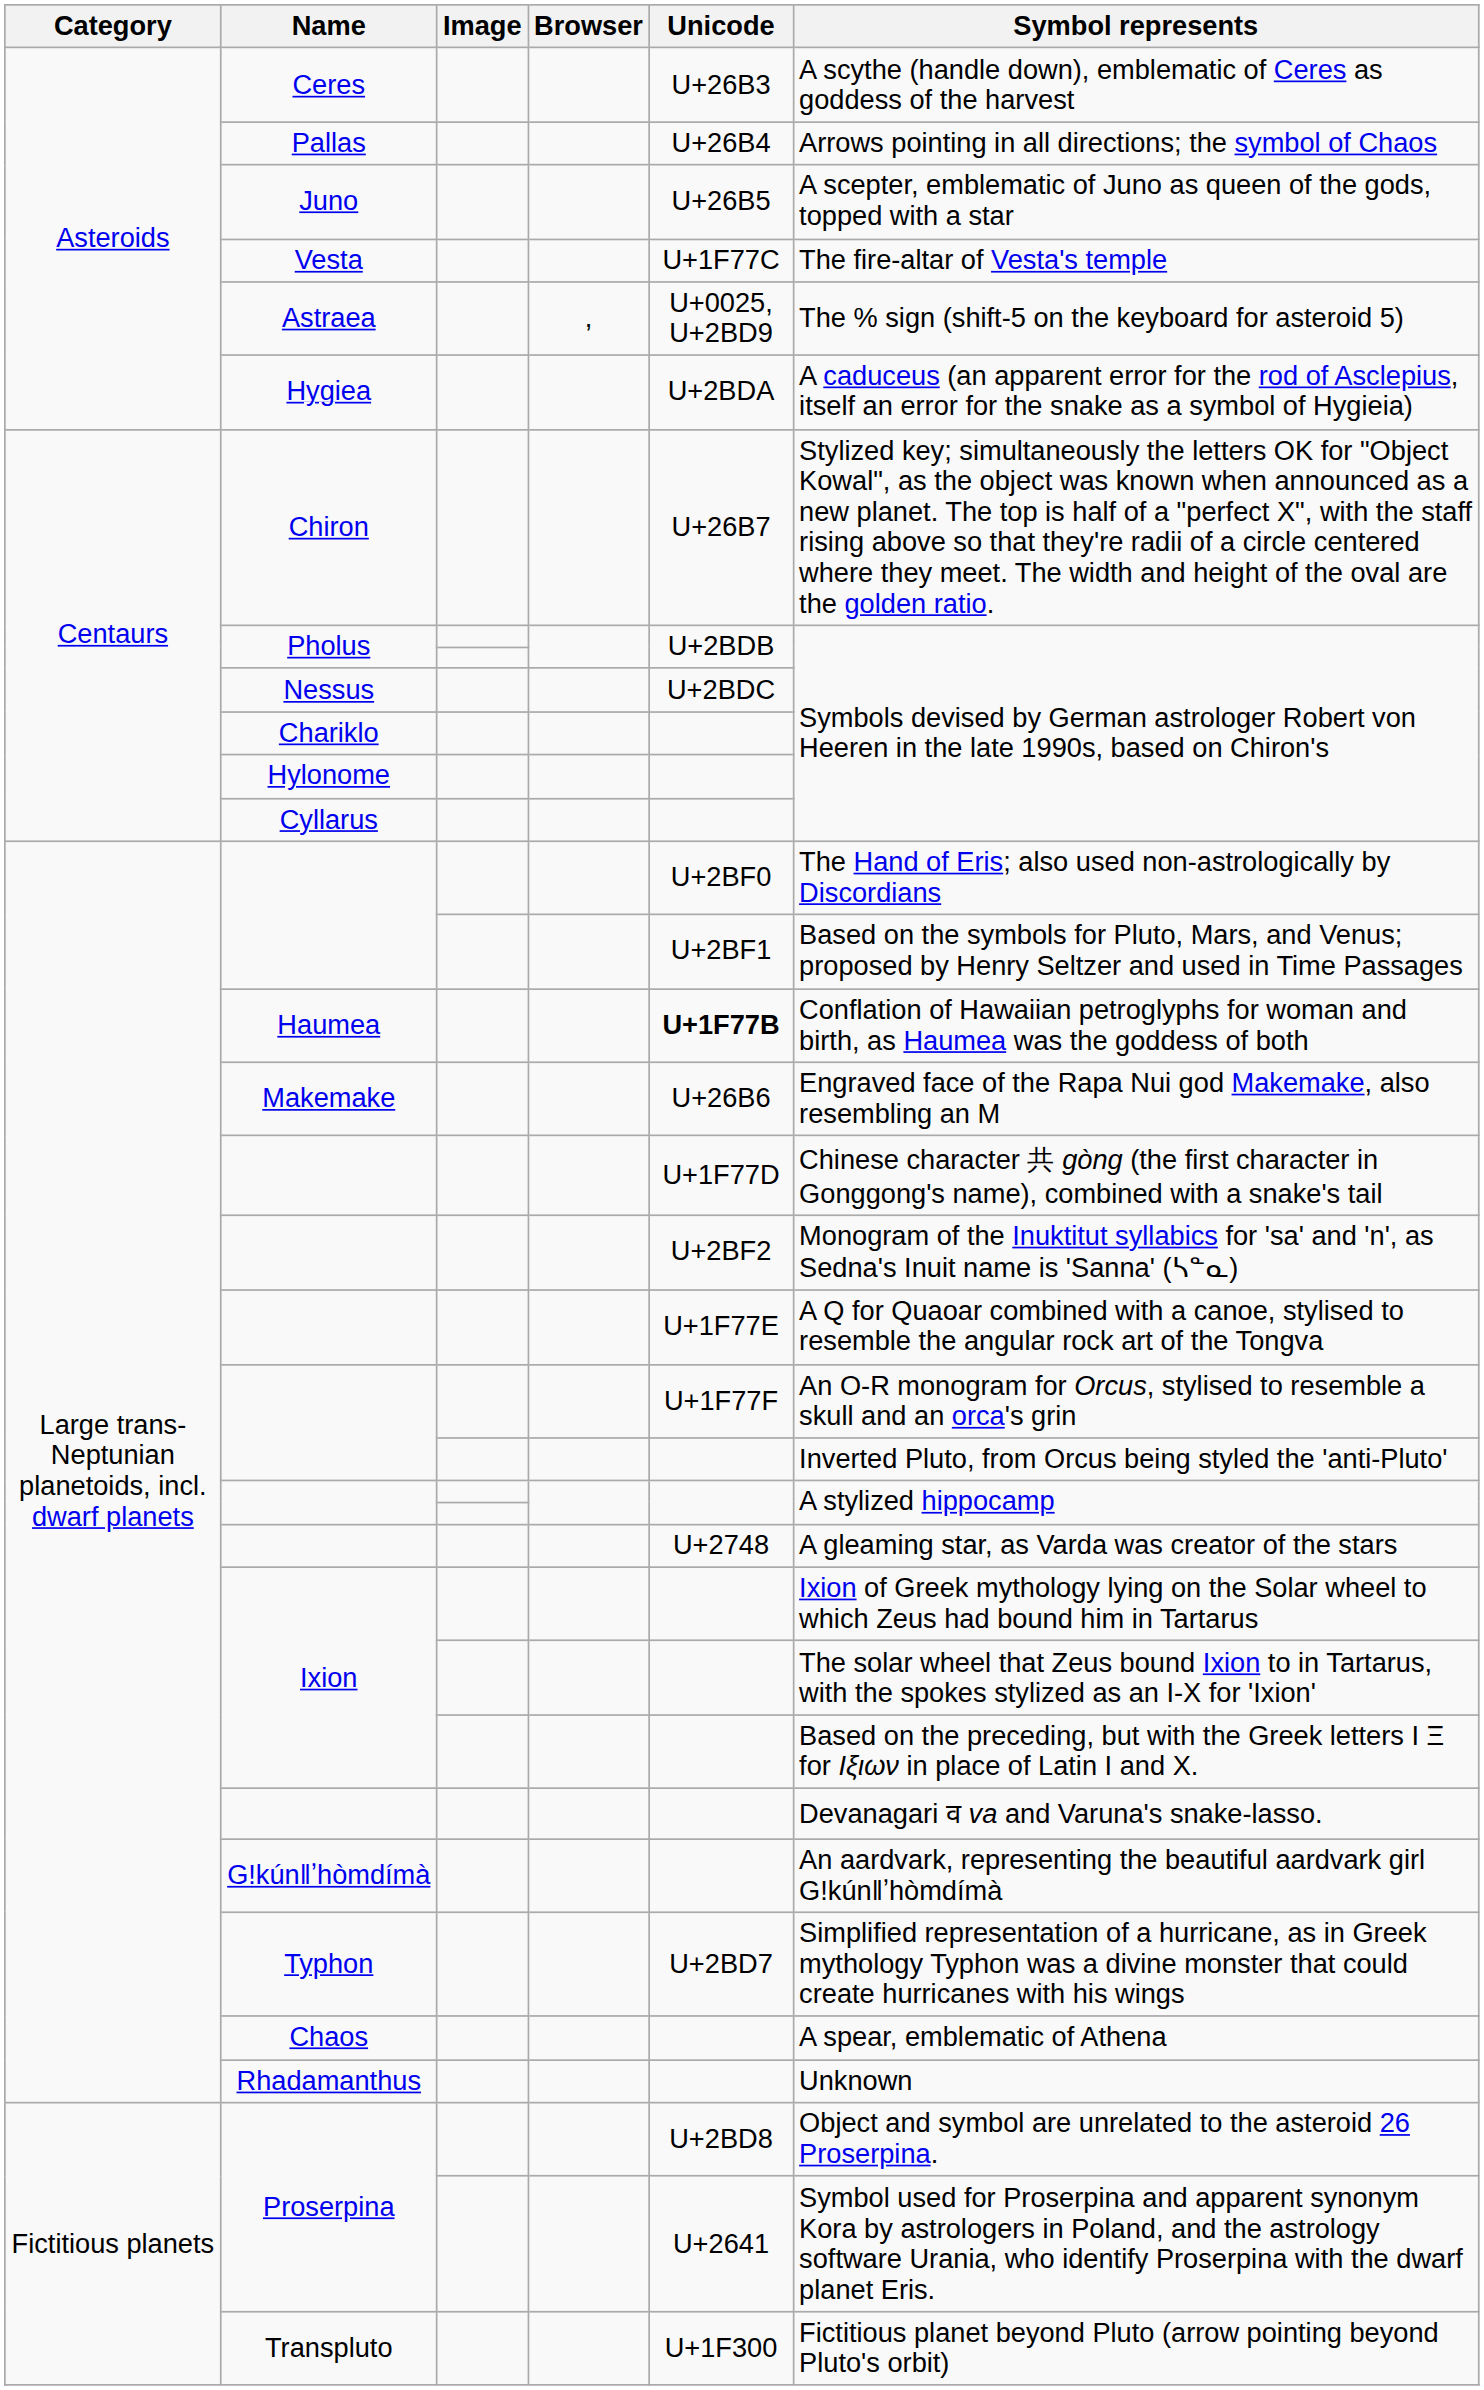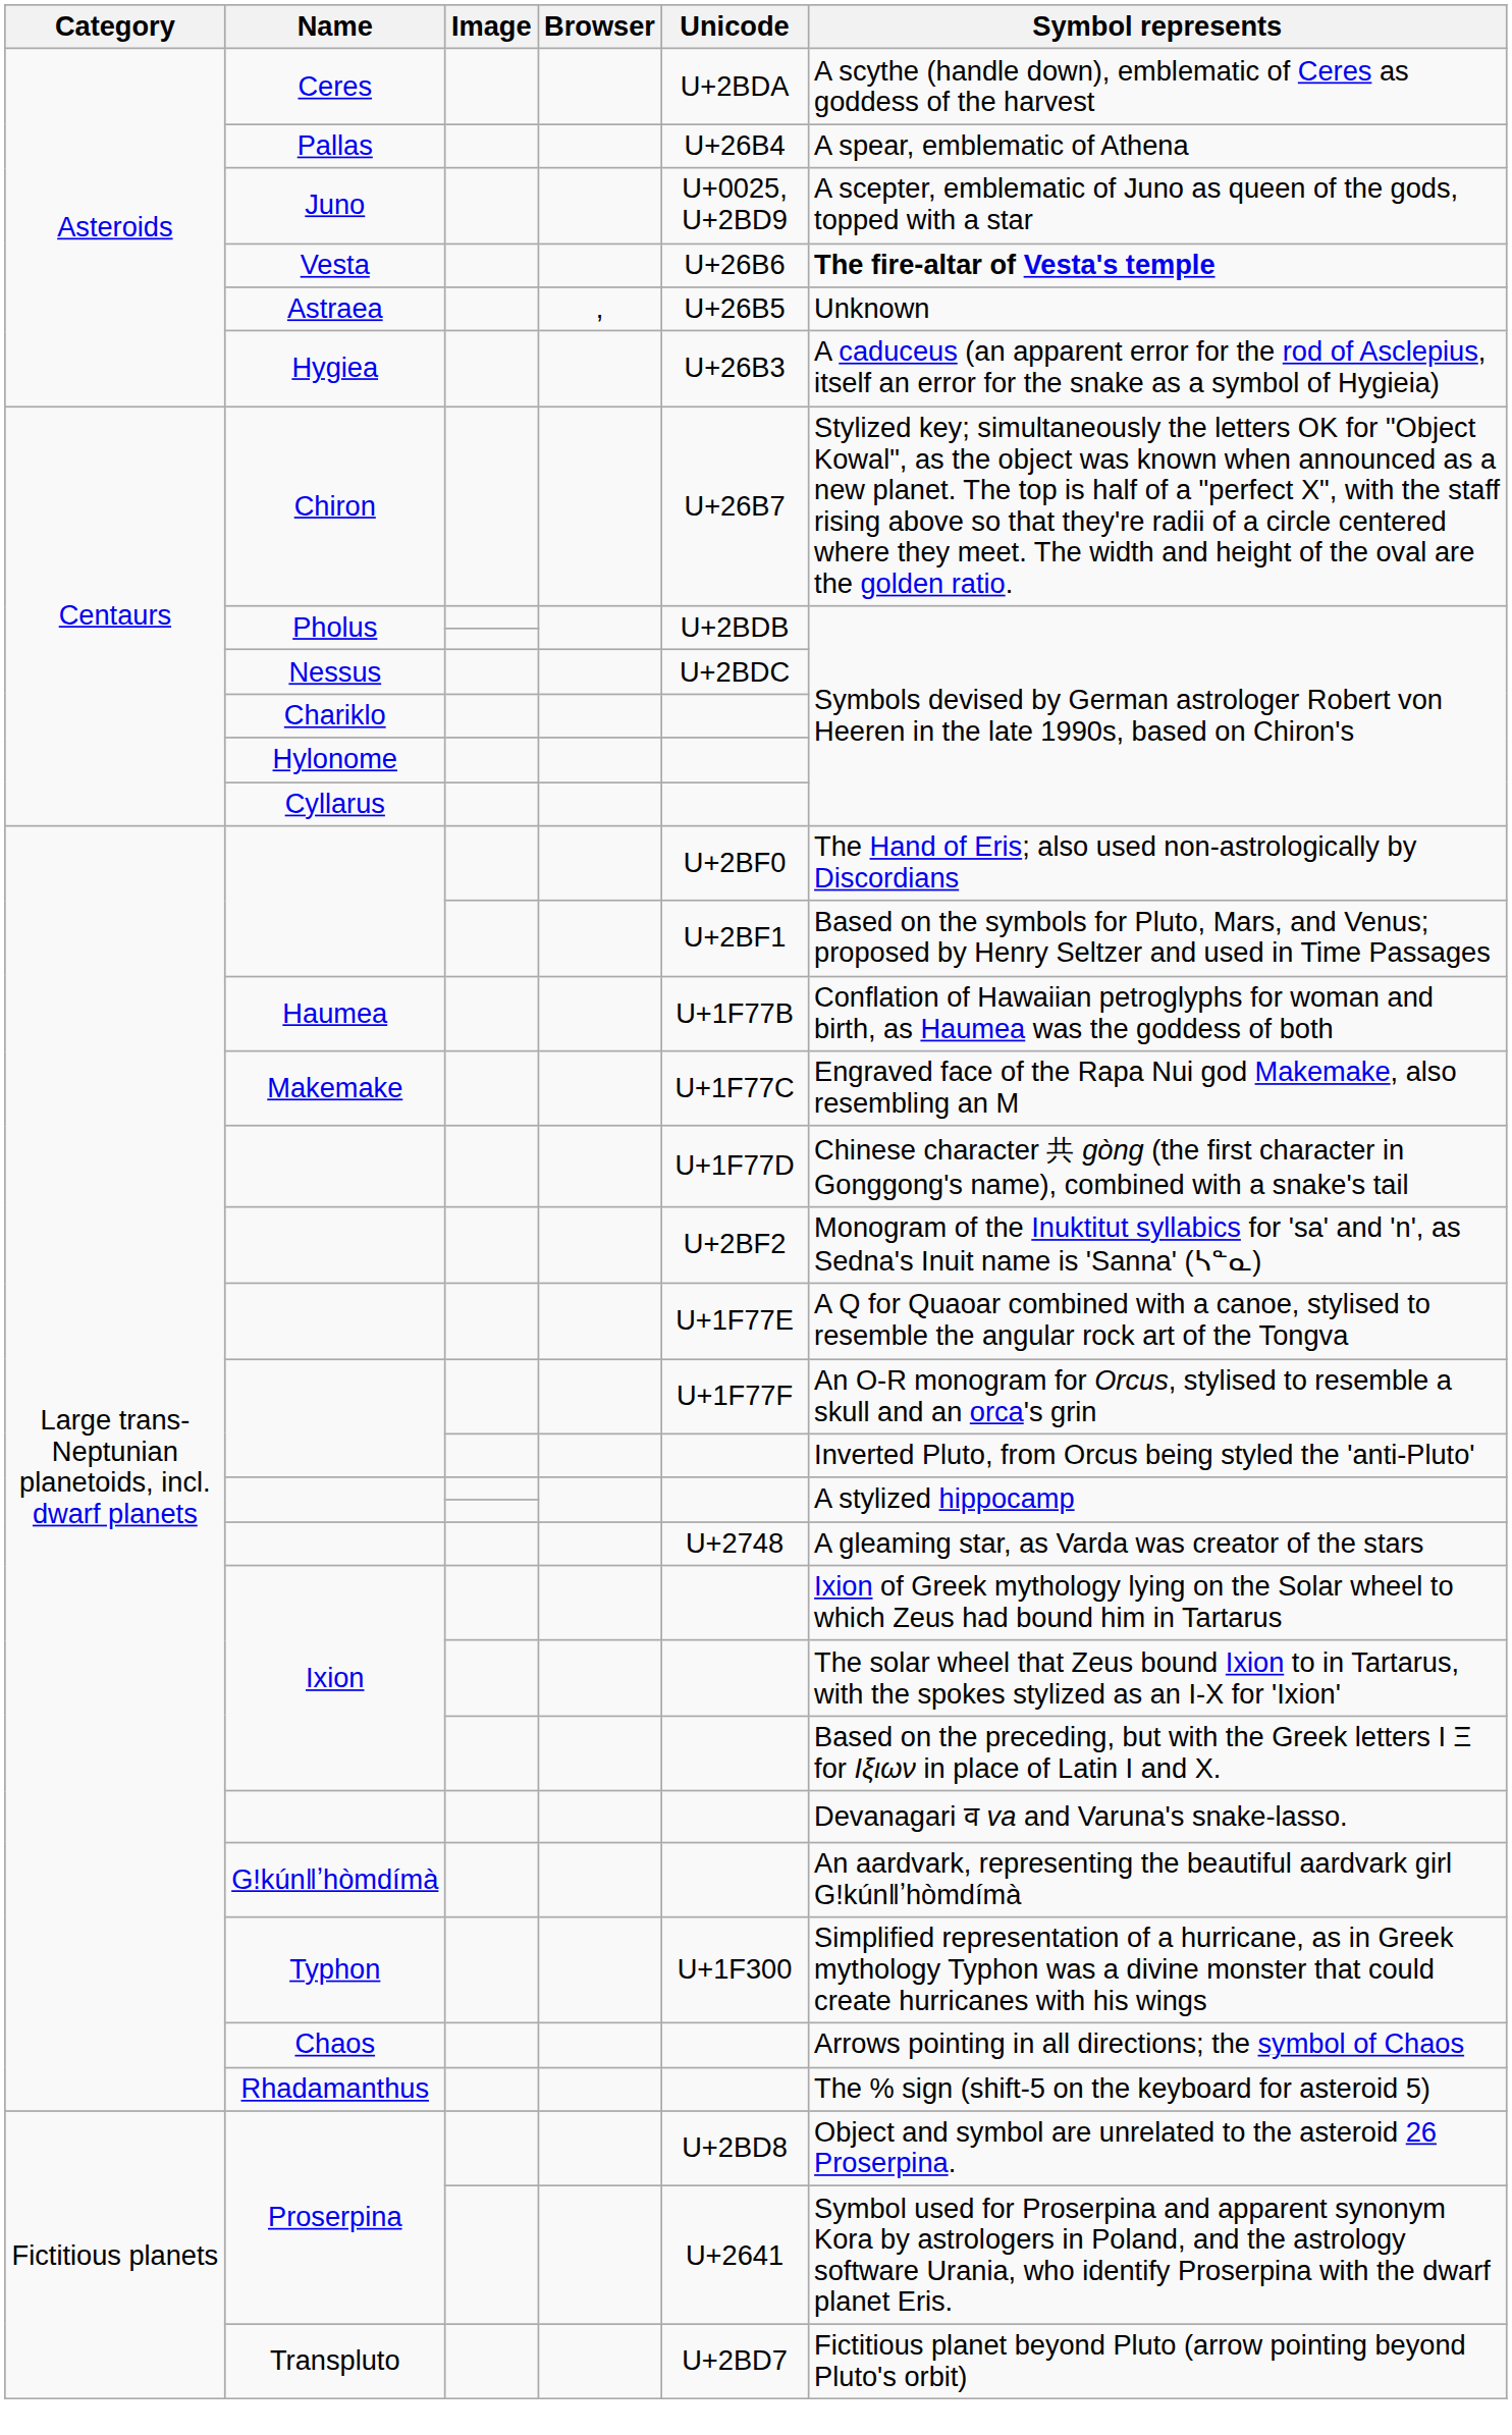 <table class="wikitable skin-invert-image" style="text-align:center">
 <tr>
 <th>Category</th>
 <th>Name</th>
 <th>Image</th>
 <th>Browser</th>
 <th>Unicode</th>
 <th>Symbol represents</th>
 </tr>
 <tr>
 <td rowspan=6><a href='#'>Asteroids</a></td>
 <td><a href='#'>Ceres</a></td>
 <td></td>
 <td></td>
-<td>U+26B3</td>
+<td>U+2BDA</td>
 <td style="text-align: left;">A scythe (handle down), emblematic of <a href='#'>Ceres</a> as goddess of the harvest</td>
 </tr>
 <tr>
 <td><a href='#'>Pallas</a></td>
 <td></td>
 <td></td>
 <td>U+26B4</td>
-<td style="text-align:left;">Arrows pointing in all directions; the <a href='#'>symbol of Chaos</a><br></td>
+<td style="text-align:left;">A spear, emblematic of Athena</td>
 </tr>
 <tr>
 <td><a href='#'>Juno</a></td>
 <td></td>
 <td></td>
-<td>U+26B5</td>
+<td>U+0025, U+2BD9</td>
 <td style="text-align:left;">A scepter, emblematic of Juno as queen of the gods, topped with a star</td>
 </tr>
 <tr>
 <td><a href='#'>Vesta</a></td>
 <td></td>
 <td></td>
-<td>U+1F77C</td>
-<td style="text-align:left;">The fire-altar of <a href='#'>Vesta's temple</a></td>
+<td>U+26B6</td>
+<td style="text-align:left;"><strong>The fire-altar of <a href='#'>Vesta's temple</a></strong></td>
 </tr>
 <tr>
 <td><a href='#'>Astraea</a></td>
 <td></td>
 <td>, </td>
-<td>U+0025, U+2BD9</td>
-<td style="text-align:left;">The % sign (shift-5 on the keyboard for asteroid 5)</td>
+<td>U+26B5</td>
+<td style="text-align:left;">Unknown<br></td>
 </tr>
 <tr>
 <td><a href='#'>Hygiea</a></td>
 <td></td>
 <td></td>
-<td>U+2BDA</td>
+<td>U+26B3</td>
 <td style="text-align:left;">A <a href='#'>caduceus</a> (an apparent error for the <a href='#'>rod of Asclepius</a>, itself an error for the snake as a symbol of Hygieia)</td>
 </tr>
 <tr>
 <td rowspan="7"><a href='#'>Centaurs</a></td>
 <td><a href='#'>Chiron</a></td>
 <td></td>
 <td></td>
 <td>U+26B7</td>
 <td style="text-align: left;">Stylized key; simultaneously the letters OK for "Object Kowal", as the object was known when announced as a new planet. The top is half of a "perfect X", with the staff rising above so that they're radii of a circle centered where they meet. The width and height of the oval are the <a href='#'>golden ratio</a>.</td>
 </tr>
 <tr>
 <td rowspan="2"><a href='#'>Pholus</a></td>
 <td></td>
 <td rowspan="2"></td>
 <td rowspan="2">U+2BDB</td>
 <td style="text-align: left;" rowspan=6>Symbols devised by German astrologer Robert von Heeren in the late 1990s, based on Chiron's</td>
 </tr>
 <tr>
 <td></td>
 </tr>
 <tr>
 <td><a href='#'>Nessus</a></td>
 <td></td>
 <td></td>
 <td>U+2BDC</td>
 </tr>
 <tr>
 <td><a href='#'>Chariklo</a></td>
 <td></td>
 <td></td>
 <td></td>
 </tr>
 <tr>
 <td><a href='#'>Hylonome</a></td>
 <td></td>
 <td></td>
 <td></td>
 </tr>
 <tr>
 <td><a href='#'>Cyllarus</a></td>
 <td></td>
 <td></td>
 <td></td>
 </tr>
 <tr>
 <td rowspan="20">Large trans-Neptunian planetoids, incl. <a href='#'>dwarf planets</a></td>
 <td rowspan="2"></td>
 <td></td>
 <td></td>
 <td>U+2BF0</td>
 <td style="text-align:left;">The <a href='#'>Hand of Eris</a>; also used non-astrologically by <a href='#'>Discordians</a></td>
 </tr>
 <tr>
 <td></td>
 <td></td>
 <td>U+2BF1</td>
 <td style="text-align:left;">Based on the symbols for Pluto, Mars, and Venus; proposed by Henry Seltzer and used in Time Passages</td>
 </tr>
 <tr>
 <td><a href='#'>Haumea</a></td>
 <td></td>
 <td></td>
-<td><strong>U+1F77B</strong></td>
+<td>U+1F77B</td>
 <td style="text-align:left;">Conflation of Hawaiian petroglyphs for woman and birth, as <a href='#'>Haumea</a> was the goddess of both</td>
 </tr>
 <tr>
 <td><a href='#'>Makemake</a></td>
 <td></td>
 <td></td>
-<td>U+26B6</td>
+<td>U+1F77C</td>
 <td style="text-align:left;">Engraved face of the Rapa Nui god <a href='#'>Makemake</a>, also resembling an M</td>
 </tr>
 <tr>
 <td></td>
 <td></td>
 <td></td>
 <td>U+1F77D</td>
 <td style="text-align:left;">Chinese character 共 <em>gòng</em> (the first character in Gonggong's name), combined with a snake's tail</td>
 </tr>
 <tr>
 <td></td>
 <td></td>
 <td></td>
 <td>U+2BF2</td>
 <td style="text-align:left;">Monogram of the <a href='#'>Inuktitut syllabics</a> for 'sa' and 'n', as Sedna's Inuit name is 'Sanna' (ᓴᓐᓇ)</td>
 </tr>
 <tr>
 <td></td>
 <td></td>
 <td></td>
 <td>U+1F77E</td>
 <td style="text-align:left;">A Q for Quaoar combined with a canoe, stylised to resemble the angular rock art of the Tongva</td>
 </tr>
 <tr>
 <td rowspan=2></td>
 <td></td>
 <td></td>
 <td>U+1F77F</td>
 <td style="text-align:left;">An O-R monogram for <em>Orcus</em>, stylised to resemble a skull and an <a href='#'>orca</a>'s grin</td>
 </tr>
 <tr>
 <td></td>
 <td></td>
 <td></td>
 <td style="text-align:left;">Inverted Pluto, from Orcus being styled the 'anti-Pluto'</td>
 </tr>
 <tr>
 <td rowspan=2></td>
 <td></td>
 <td rowspan=2></td>
 <td rowspan=2></td>
 <td rowspan=2 style="text-align:left;">A stylized <a href='#'>hippocamp</a></td>
 </tr>
 <tr>
 <td></td>
 </tr>
 <tr>
 <td></td>
 <td></td>
 <td></td>
 <td>U+2748</td>
 <td style="text-align:left;">A gleaming star, as Varda was creator of the stars</td>
 </tr>
 <tr>
 <td rowspan=3><a href='#'>Ixion</a></td>
 <td></td>
 <td></td>
 <td></td>
 <td style="text-align: left;"><a href='#'>Ixion</a> of Greek mythology lying on the Solar wheel to which Zeus had bound him in Tartarus</td>
 </tr>
 <tr>
 <td></td>
 <td></td>
 <td></td>
 <td style="text-align:left;">The solar wheel that Zeus bound <a href='#'>Ixion</a> to in Tartarus, with the spokes stylized as an I-X for 'Ixion'</td>
 </tr>
 <tr>
 <td></td>
 <td></td>
 <td></td>
 <td style="text-align:left;">Based on the preceding, but with the Greek letters Ι Ξ for <em>Ιξιων</em> in place of Latin I and X.</td>
 </tr>
 <tr>
 <td></td>
 <td></td>
 <td></td>
 <td></td>
 <td style="text-align:left;">Devanagari व <em>va</em> and Varuna's snake-lasso.</td>
 </tr>
 <tr>
 <td><a href='#'>Gǃkúnǁʼhòmdímà</a></td>
 <td></td>
 <td></td>
 <td></td>
 <td style="text-align:left;">An aardvark, representing the beautiful aardvark girl Gǃkúnǁʼhòmdímà</td>
 </tr>
 <tr>
 <td><a href='#'>Typhon</a></td>
 <td></td>
 <td></td>
-<td>U+2BD7</td>
+<td>U+1F300</td>
 <td style="text-align:left;">Simplified representation of a hurricane, as in Greek mythology Typhon was a divine monster that could create hurricanes with his wings</td>
 </tr>
 <tr>
 <td><a href='#'>Chaos</a></td>
 <td></td>
 <td></td>
 <td></td>
-<td style="text-align:left;">A spear, emblematic of Athena</td>
+<td style="text-align:left;">Arrows pointing in all directions; the <a href='#'>symbol of Chaos</a><br></td>
 </tr>
 <tr>
 <td><a href='#'>Rhadamanthus</a></td>
 <td></td>
 <td></td>
 <td></td>
-<td style="text-align:left;">Unknown<br></td>
+<td style="text-align:left;">The % sign (shift-5 on the keyboard for asteroid 5)</td>
 </tr>
 <tr>
 <td rowspan="3">Fictitious planets</td>
 <td rowspan=2><a href='#'>Proserpina</a></td>
 <td></td>
 <td></td>
 <td>U+2BD8</td>
 <td style="text-align: left;">Object and symbol are unrelated to the asteroid <a href='#'>26 Proserpina</a>.</td>
 </tr>
 <tr>
 <td></td>
 <td></td>
 <td>U+2641</td>
 <td style="text-align:left;">Symbol used for Proserpina and apparent synonym Kora by astrologers in Poland, and the astrology software Urania, who identify Proserpina with the dwarf planet Eris.</td>
 </tr>
 <tr>
 <td>Transpluto</td>
 <td></td>
 <td></td>
-<td>U+1F300</td>
+<td>U+2BD7</td>
 <td style="text-align: left;">Fictitious planet beyond Pluto (arrow pointing beyond Pluto's orbit)</td>
 </tr>
 </table>
